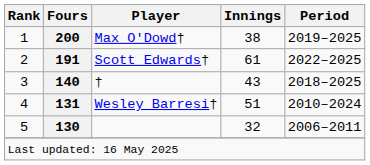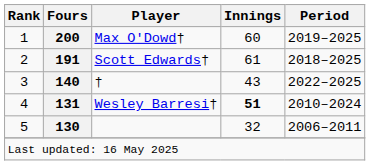 <table class="wikitable plainrowheaders sortable">
 <tr>
 <th scope=col>Rank</th>
 <th scope=col>Fours</th>
 <th scope=col>Player</th>
 <th scope=col>Innings</th>
 <th scope=col>Period</th>
 </tr>
 <tr>
 <td align="center">1</td>
 <th scope="row" style="text-align:center;">200</th>
 <td><a href='#'>Max O'Dowd</a>†</td>
-<td align="center">38</td>
+<td align="center">60</td>
 <td>2019–2025</td>
 </tr>
 <tr>
 <td align="center">2</td>
 <th scope="row" style="text-align:center;">191</th>
 <td><a href='#'>Scott Edwards</a>†</td>
 <td align="center">61</td>
-<td>2022–2025</td>
+<td>2018–2025</td>
 </tr>
 <tr>
 <td align="center">3</td>
 <th scope="row" style="text-align:center;">140</th>
 <td>†</td>
 <td align="center">43</td>
-<td>2018–2025</td>
+<td>2022–2025</td>
 </tr>
 <tr>
 <td align="center">4</td>
 <th scope="row" style="text-align:center;">131</th>
 <td><a href='#'>Wesley Barresi</a>†</td>
-<td align="center">51</td>
+<td align="center"><strong>51</strong></td>
 <td>2010–2024</td>
 </tr>
 <tr>
 <td align="center">5</td>
 <th scope="row" style="text-align:center;">130</th>
 <td></td>
 <td align="center">32</td>
 <td>2006–2011</td>
 </tr>
 <tr>
 </tr>
 <tr class=sortbottom>
 <td colspan=6><small>Last updated: 16 May 2025</small></td>
 </tr>
 </table>
